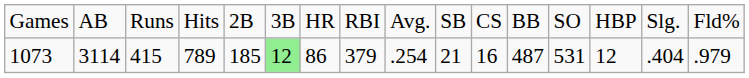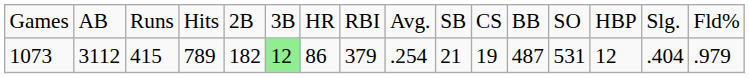 <table class="wikitable">
 <tr>
 <td>Games</td>
 <td>AB</td>
 <td>Runs</td>
 <td>Hits</td>
 <td>2B</td>
 <td>3B</td>
 <td>HR</td>
 <td>RBI</td>
 <td>Avg.</td>
 <td>SB</td>
 <td>CS</td>
 <td>BB</td>
 <td>SO</td>
 <td>HBP</td>
 <td>Slg.</td>
 <td>Fld%</td>
 </tr>
 <tr>
 <td>1073</td>
-<td>3114</td>
+<td>3112</td>
 <td>415</td>
 <td>789</td>
-<td>185</td>
+<td>182</td>
 <td style="background: lightgreen;">12</td>
 <td>86</td>
 <td>379</td>
 <td>.254</td>
 <td>21</td>
-<td>16</td>
+<td>19</td>
 <td>487</td>
 <td>531</td>
 <td>12</td>
 <td>.404</td>
 <td>.979</td>
 </tr>
 </table>
